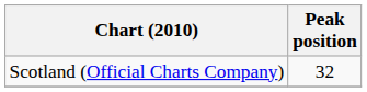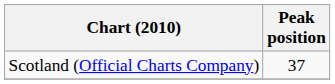 <table class="wikitable sortable">
 <tr>
 <th>Chart (2010)</th>
 <th>Peak<br>position</th>
 </tr>
 <tr>
 <td>Scotland (<a href='#'>Official Charts Company</a>)</td>
-<td align="center">32</td>
+<td align="center">37</td>
 </tr>
 <tr>
 </tr>
 </table>
